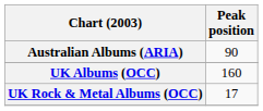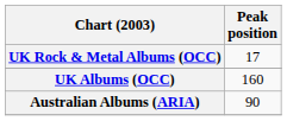 <table class="wikitable sortable plainrowheaders" style="text-align:center">
 <tr>
 <th scope="col">Chart (2003)</th>
 <th scope="col">Peak<br>position</th>
 </tr>
 <tr>
-<th scope="row">Australian Albums (<a href='#'>ARIA</a>)</th>
-<td>90</td>
+<th scope="row"><a href='#'>UK Rock & Metal Albums</a> (<a href='#'>OCC</a>)</th>
+<td>17</td>
 </tr>
 <tr>
 </tr>
 <tr>
 </tr>
 <tr>
 </tr>
 <tr>
 <th scope="row"><a href='#'>UK Albums</a> (<a href='#'>OCC</a>)</th>
 <td>160</td>
 </tr>
 <tr>
-<th scope="row"><a href='#'>UK Rock & Metal Albums</a> (<a href='#'>OCC</a>)</th>
-<td>17</td>
+<th scope="row">Australian Albums (<a href='#'>ARIA</a>)</th>
+<td>90</td>
 </tr>
 <tr>
 </tr>
 </table>
